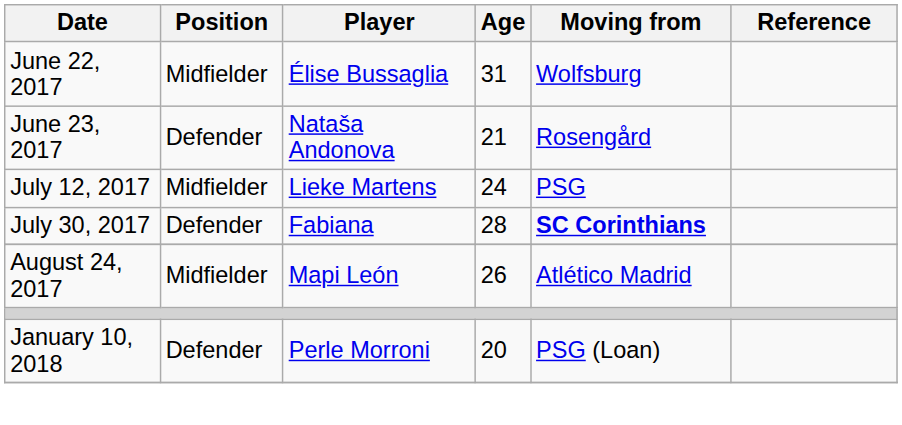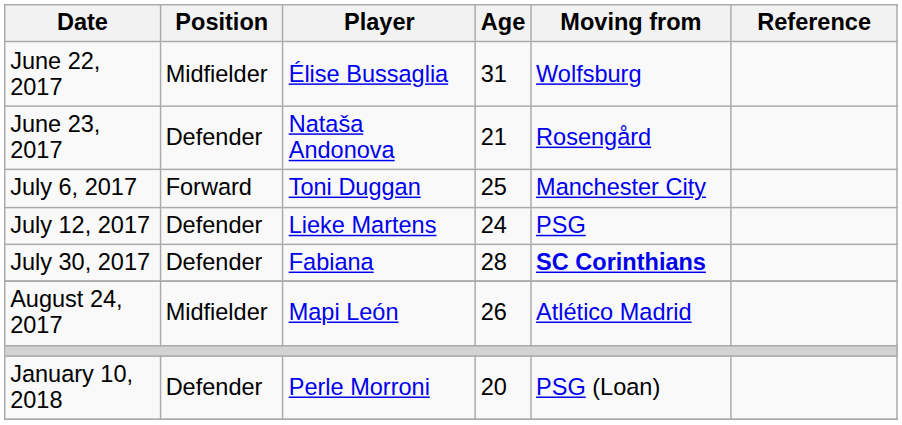 <table class="wikitable">
 <tr>
 <th width=120px>Date</th>
 <th width=80px>Position</th>
 <th width=150px>Player</th>
 <th width=25px>Age</th>
 <th width=150px>Moving from</th>
 <th width=120px>Reference</th>
 </tr>
 <tr>
 <td>June 22, 2017</td>
 <td align=left>Midfielder</td>
 <td align=left> <a href='#'>Élise Bussaglia</a></td>
 <td align=left>31</td>
 <td align=left> <a href='#'>Wolfsburg</a></td>
 <td align=left></td>
 </tr>
 <tr>
 <td>June 23, 2017</td>
 <td align=left>Defender</td>
 <td align=left> <a href='#'>Nataša Andonova</a></td>
 <td align=left>21</td>
 <td> <a href='#'>Rosengård</a></td>
 <td align=left></td>
 </tr>
 <tr>
+<td>July 6, 2017</td>
+<td align=left>Forward</td>
+<td align=left> <a href='#'>Toni Duggan</a></td>
+<td align=left>25</td>
+<td align=left> <a href='#'>Manchester City</a></td>
+<td align=left></td>
+</tr>
+<tr>
 <td>July 12, 2017</td>
-<td>Midfielder</td>
+<td align=left>Defender</td>
 <td> <a href='#'>Lieke Martens</a></td>
 <td align=left>24</td>
 <td align=left> <a href='#'>PSG</a></td>
 <td></td>
 </tr>
 <tr>
 <td>July 30, 2017</td>
 <td align=left>Defender</td>
 <td align=left> <a href='#'>Fabiana</a></td>
 <td align=left>28</td>
 <td align=left><strong> <a href='#'>SC Corinthians</a></strong></td>
 <td align=left></td>
 </tr>
 <tr bgcolor=lightgrey>
 </tr>
 <tr>
 <td>August 24, 2017</td>
 <td align=left>Midfielder</td>
 <td> <a href='#'>Mapi León</a></td>
 <td align=left>26</td>
 <td align=left> <a href='#'>Atlético Madrid</a></td>
 <td></td>
 </tr>
 <tr bgcolor=lightgrey>
 <td colspan=6></td>
 </tr>
 <tr>
 <td>January 10, 2018</td>
 <td align=left>Defender</td>
 <td> <a href='#'>Perle Morroni</a></td>
 <td align=left>20</td>
 <td align=left> <a href='#'>PSG</a> (Loan)</td>
 <td></td>
 </tr>
 <tr>
 </tr>
 </table>
